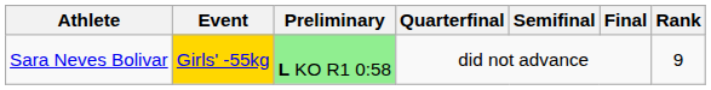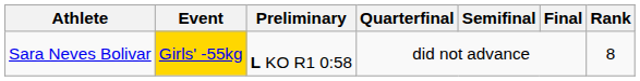 <table class="wikitable" style="text-align:left; font-size:90%">
 <tr>
 <th>Athlete</th>
 <th>Event</th>
 <th>Preliminary</th>
 <th>Quarterfinal</th>
 <th>Semifinal</th>
 <th>Final</th>
 <th>Rank</th>
 </tr>
 <tr>
 <td><a href='#'>Sara Neves Bolivar</a></td>
 <td style="background: gold;"><a href='#'>Girls' -55kg</a></td>
-<td align=center style="background: lightgreen;"> <br> <strong>L</strong> KO R1 0:58</td>
+<td align=center> <br> <strong>L</strong> KO R1 0:58</td>
 <td align=center colspan=3>did not advance</td>
-<td align=center>9</td>
+<td align=center>8</td>
 </tr>
 </table>
